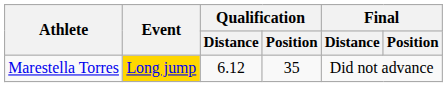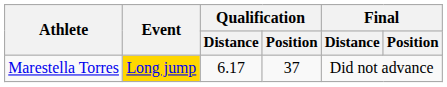 <table class=wikitable style="font-size:90%">
 <tr>
 <th rowspan="2">Athlete</th>
 <th rowspan="2">Event</th>
 <th colspan="2">Qualification</th>
 <th colspan="2">Final</th>
 </tr>
 <tr style="font-size:95%">
 <th>Distance</th>
 <th>Position</th>
 <th>Distance</th>
 <th>Position</th>
 </tr>
 <tr align=center>
 <td align=left><a href='#'>Marestella Torres</a></td>
 <td align=left style="background: gold;"><a href='#'>Long jump</a></td>
-<td>6.12</td>
-<td>35</td>
+<td>6.17</td>
+<td>37</td>
 <td colspan=2>Did not advance</td>
 </tr>
 </table>
